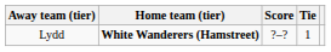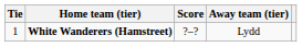 <table class="wikitable" style="text-align:center; font-size:85%">
 <tr>
-<th>Away team (tier)</th>
+<th>Tie</th>
 <th>Home team (tier)</th>
 <th>Score</th>
-<th>Tie</th>
+<th>Away team (tier)</th>
 <th></th>
 </tr>
 <tr>
-<td>Lydd</td>
+<td align="center">1</td>
 <td><strong>White Wanderers (Hamstreet)</strong></td>
 <td align="center">?–?</td>
-<td align="center">1</td>
+<td>Lydd</td>
 <td></td>
 </tr>
 </table>
